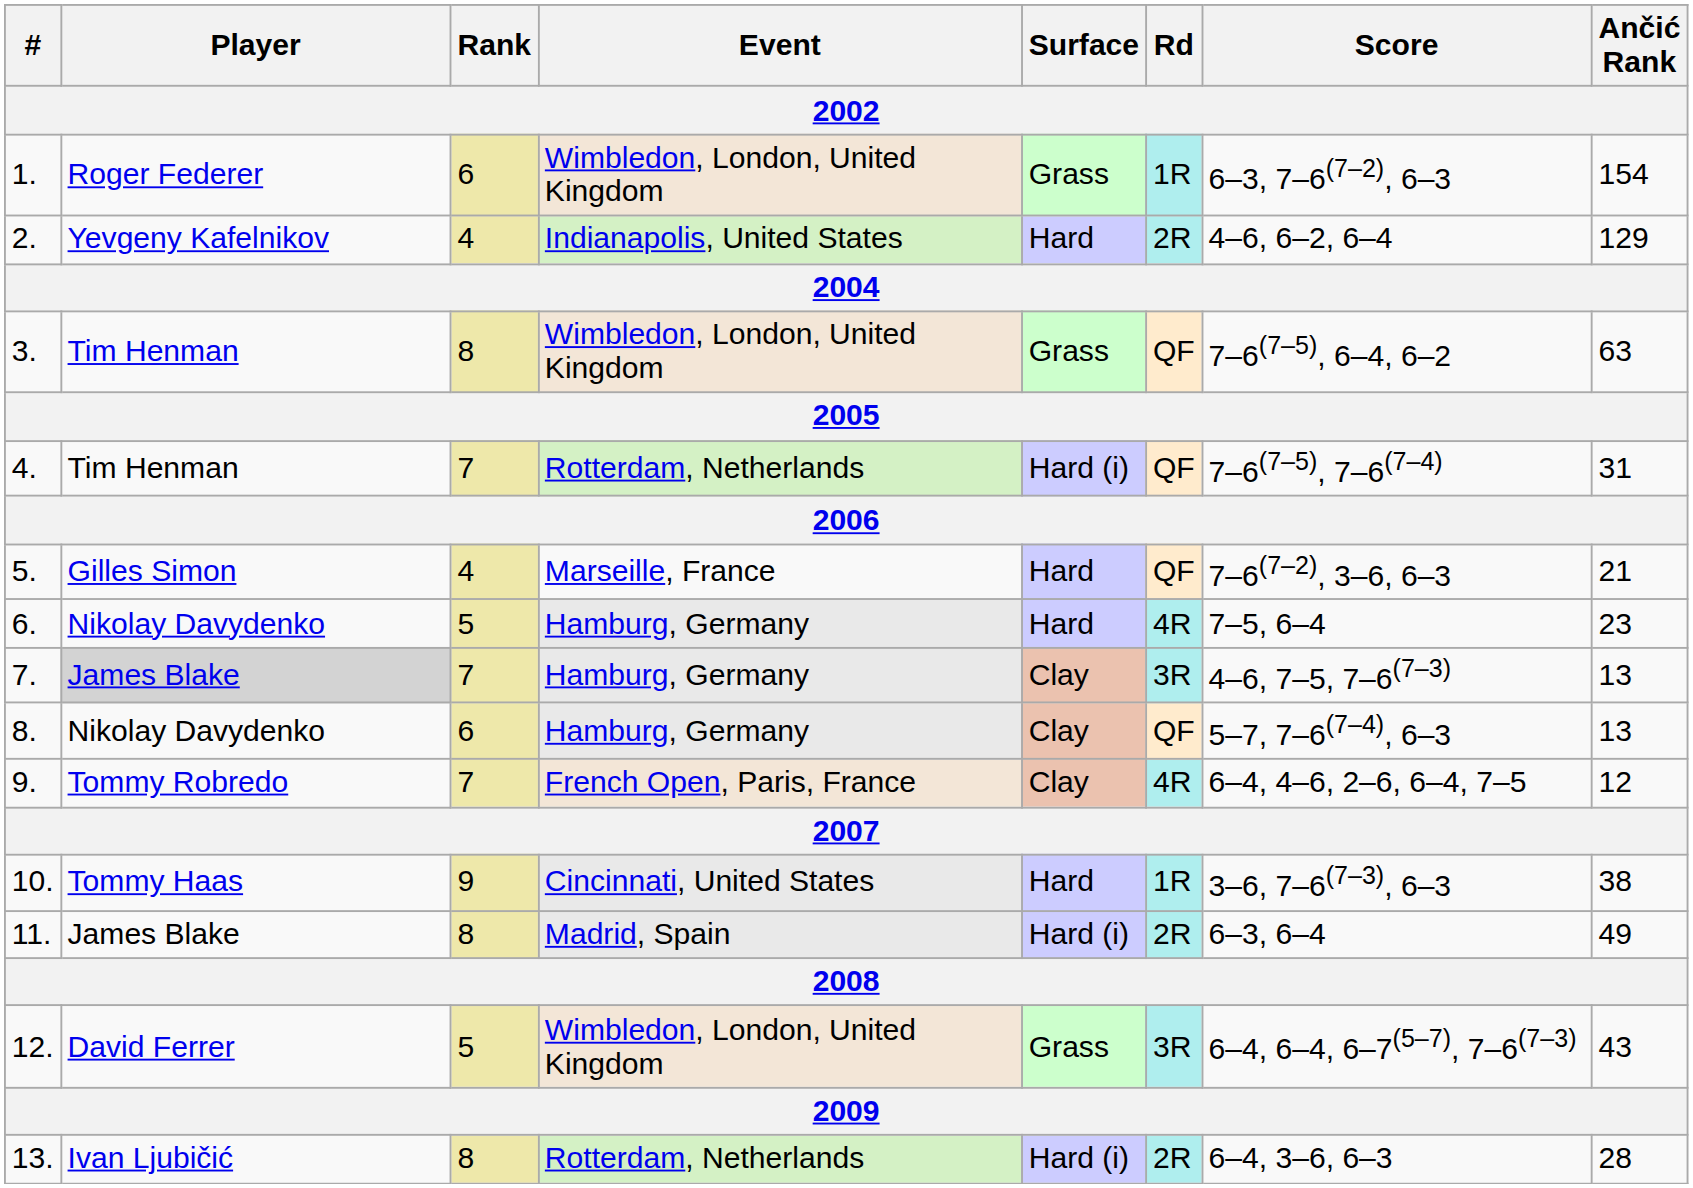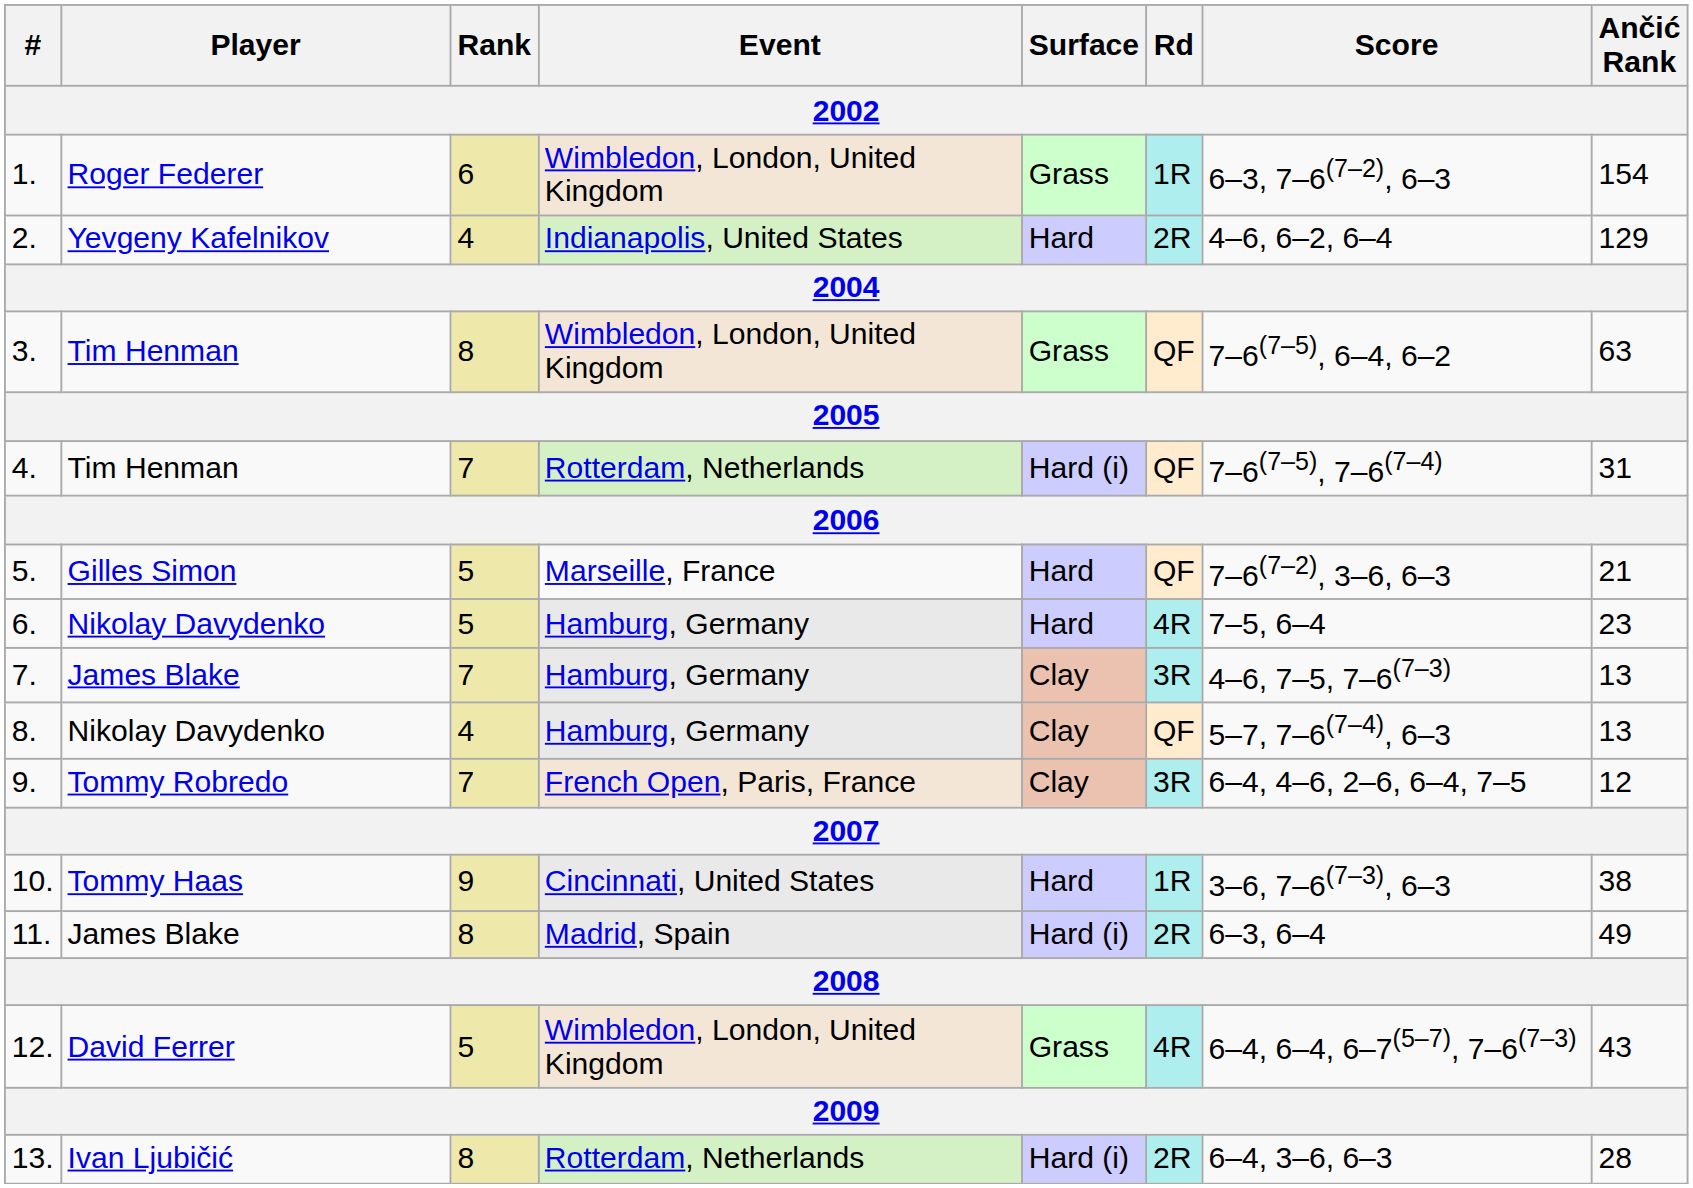 <table class="wikitable sortable">
 <tr>
 <th>#</th>
 <th width=200>Player</th>
 <th>Rank</th>
 <th width=250>Event</th>
 <th>Surface</th>
 <th>Rd</th>
 <th width=200>Score</th>
 <th>Ančić<br>Rank</th>
 </tr>
 <tr>
 <th colspan=8><a href='#'>2002</a></th>
 </tr>
 <tr>
 <td>1.</td>
 <td> <a href='#'>Roger Federer</a></td>
 <td bgcolor=EEE8AA>6</td>
 <td bgcolor=f3e6d7><a href='#'>Wimbledon</a>, London, United Kingdom</td>
 <td bgcolor=#cfc>Grass</td>
 <td bgcolor=afeeee>1R</td>
 <td>6–3, 7–6<sup>(7–2)</sup>, 6–3</td>
 <td>154</td>
 </tr>
 <tr>
 <td>2.</td>
 <td> <a href='#'>Yevgeny Kafelnikov</a></td>
 <td bgcolor=EEE8AA>4</td>
 <td bgcolor=d4f1c5><a href='#'>Indianapolis</a>, United States</td>
 <td bgcolor=CCCCFF>Hard</td>
 <td bgcolor=afeeee>2R</td>
 <td>4–6, 6–2, 6–4</td>
 <td>129</td>
 </tr>
 <tr>
 <th colspan=8><a href='#'>2004</a></th>
 </tr>
 <tr>
 <td>3.</td>
 <td> <a href='#'>Tim Henman</a></td>
 <td bgcolor=EEE8AA>8</td>
 <td bgcolor=f3e6d7><a href='#'>Wimbledon</a>, London, United Kingdom</td>
 <td bgcolor=#cfc>Grass</td>
 <td bgcolor=ffebcd>QF</td>
 <td>7–6<sup>(7–5)</sup>, 6–4, 6–2</td>
 <td>63</td>
 </tr>
 <tr>
 <th colspan=8><a href='#'>2005</a></th>
 </tr>
 <tr>
 <td>4.</td>
 <td> Tim Henman</td>
 <td bgcolor=EEE8AA>7</td>
 <td bgcolor=d4f1c5><a href='#'>Rotterdam</a>, Netherlands</td>
 <td bgcolor=CCCCFF>Hard (i)</td>
 <td bgcolor=ffebcd>QF</td>
 <td>7–6<sup>(7–5)</sup>, 7–6<sup>(7–4)</sup></td>
 <td>31</td>
 </tr>
 <tr>
 <th colspan=8><a href='#'>2006</a></th>
 </tr>
 <tr>
 <td>5.</td>
 <td> <a href='#'>Gilles Simon</a></td>
-<td bgcolor=EEE8AA>4</td>
+<td bgcolor=EEE8AA>5</td>
 <td><a href='#'>Marseille</a>, France</td>
 <td bgcolor=CCCCFF>Hard</td>
 <td bgcolor=ffebcd>QF</td>
 <td>7–6<sup>(7–2)</sup>, 3–6, 6–3</td>
 <td>21</td>
 </tr>
 <tr>
 <td>6.</td>
 <td> <a href='#'>Nikolay Davydenko</a></td>
 <td bgcolor=EEE8AA>5</td>
 <td bgcolor=e9e9e9><a href='#'>Hamburg</a>, Germany</td>
 <td bgcolor=CCCCFF>Hard</td>
 <td bgcolor=afeeee>4R</td>
 <td>7–5, 6–4</td>
 <td>23</td>
 </tr>
 <tr>
 <td>7.</td>
-<td style="background: lightgrey;"> <a href='#'>James Blake</a></td>
+<td> <a href='#'>James Blake</a></td>
 <td bgcolor=EEE8AA>7</td>
 <td bgcolor=e9e9e9><a href='#'>Hamburg</a>, Germany</td>
 <td bgcolor=#ebc2af>Clay</td>
 <td bgcolor=afeeee>3R</td>
 <td>4–6, 7–5, 7–6<sup>(7–3)</sup></td>
 <td>13</td>
 </tr>
 <tr>
 <td>8.</td>
 <td> Nikolay Davydenko</td>
-<td bgcolor=EEE8AA>6</td>
+<td bgcolor=EEE8AA>4</td>
 <td bgcolor=e9e9e9><a href='#'>Hamburg</a>, Germany</td>
 <td bgcolor=#ebc2af>Clay</td>
 <td bgcolor=ffebcd>QF</td>
 <td>5–7, 7–6<sup>(7–4)</sup>, 6–3</td>
 <td>13</td>
 </tr>
 <tr>
 <td>9.</td>
 <td> <a href='#'>Tommy Robredo</a></td>
 <td bgcolor=EEE8AA>7</td>
 <td bgcolor=f3e6d7><a href='#'>French Open</a>, Paris, France</td>
 <td bgcolor=#ebc2af>Clay</td>
-<td bgcolor=afeeee>4R</td>
+<td bgcolor=afeeee>3R</td>
 <td>6–4, 4–6, 2–6, 6–4, 7–5</td>
 <td>12</td>
 </tr>
 <tr>
 <th colspan=8><a href='#'>2007</a></th>
 </tr>
 <tr>
 <td>10.</td>
 <td> <a href='#'>Tommy Haas</a></td>
 <td bgcolor=EEE8AA>9</td>
 <td bgcolor=e9e9e9><a href='#'>Cincinnati</a>, United States</td>
 <td bgcolor=CCCCFF>Hard</td>
 <td bgcolor=afeeee>1R</td>
 <td>3–6, 7–6<sup>(7–3)</sup>, 6–3</td>
 <td>38</td>
 </tr>
 <tr>
 <td>11.</td>
 <td> James Blake</td>
 <td bgcolor=EEE8AA>8</td>
 <td bgcolor=e9e9e9><a href='#'>Madrid</a>, Spain</td>
 <td bgcolor=CCCCFF>Hard (i)</td>
 <td bgcolor=afeeee>2R</td>
 <td>6–3, 6–4</td>
 <td>49</td>
 </tr>
 <tr>
 <th colspan=8><a href='#'>2008</a></th>
 </tr>
 <tr>
 <td>12.</td>
 <td> <a href='#'>David Ferrer</a></td>
 <td bgcolor=EEE8AA>5</td>
 <td bgcolor=f3e6d7><a href='#'>Wimbledon</a>, London, United Kingdom</td>
 <td bgcolor=#cfc>Grass</td>
-<td bgcolor=afeeee>3R</td>
+<td bgcolor=afeeee>4R</td>
 <td>6–4, 6–4, 6–7<sup>(5–7)</sup>, 7–6<sup>(7–3)</sup></td>
 <td>43</td>
 </tr>
 <tr>
 <th colspan=8><a href='#'>2009</a></th>
 </tr>
 <tr>
 <td>13.</td>
 <td> <a href='#'>Ivan Ljubičić</a></td>
 <td bgcolor=EEE8AA>8</td>
 <td bgcolor=d4f1c5><a href='#'>Rotterdam</a>, Netherlands</td>
 <td bgcolor=CCCCFF>Hard (i)</td>
 <td bgcolor=afeeee>2R</td>
 <td>6–4, 3–6, 6–3</td>
 <td>28</td>
 </tr>
 </table>
